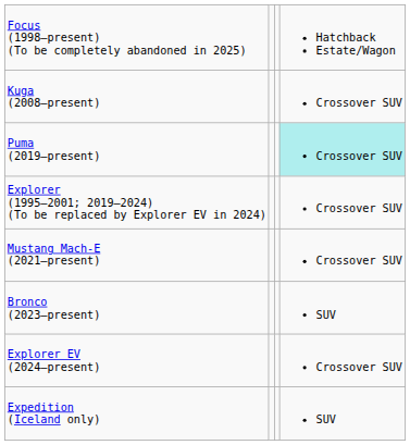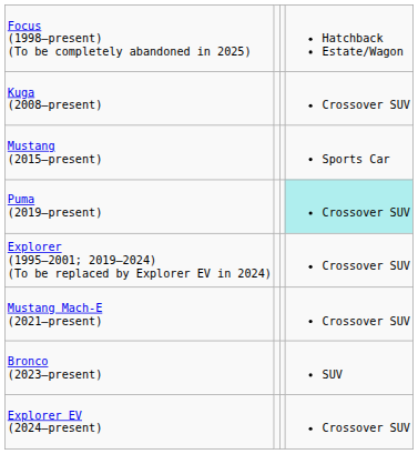 <table class="wikitable">
 <tr>
 <td><a href='#'>Focus</a><br>(1998–present)<br>(To be completely abandoned in 2025)</td>
 <td></td>
 <td></td>
 <td><br><ul><li>Hatchback</li><li>Estate/Wagon</li></ul></td>
 </tr>
 <tr>
 <td><a href='#'>Kuga</a><br>(2008–present)</td>
 <td></td>
 <td></td>
 <td><br><ul><li>Crossover SUV</li></ul></td>
+</tr>
+<tr>
+<td><a href='#'>Mustang</a><br>(2015–present)</td>
+<td></td>
+<td></td>
+<td><br><ul><li>Sports Car</li></ul></td>
 </tr>
 <tr>
 <td><a href='#'>Puma</a><br>(2019–present)</td>
 <td></td>
 <td></td>
 <td style="background: paleturquoise;"><br><ul><li>Crossover SUV</li></ul></td>
 </tr>
 <tr>
 <td><a href='#'>Explorer</a><br>(1995–2001; 2019–2024)<br>(To be replaced by Explorer EV in 2024)</td>
 <td></td>
 <td></td>
 <td><br><ul><li>Crossover SUV</li></ul></td>
 </tr>
 <tr>
 <td><a href='#'>Mustang Mach-E</a><br>(2021–present)</td>
 <td></td>
 <td></td>
 <td><br><ul><li>Crossover SUV</li></ul></td>
 </tr>
 <tr>
 <td><a href='#'>Bronco</a><br>(2023–present)</td>
 <td></td>
 <td></td>
 <td><br><ul><li>SUV</li></ul></td>
 </tr>
 <tr>
 <td><a href='#'>Explorer EV</a><br>(2024–present)</td>
 <td></td>
 <td></td>
 <td><br><ul><li>Crossover SUV</li></ul></td>
 </tr>
-<tr>
-<td><a href='#'>Expedition</a><br>(<a href='#'>Iceland</a> only)</td>
-<td></td>
-<td></td>
-<td><br><ul><li>SUV</li></ul></td>
-</tr>
 </table>
